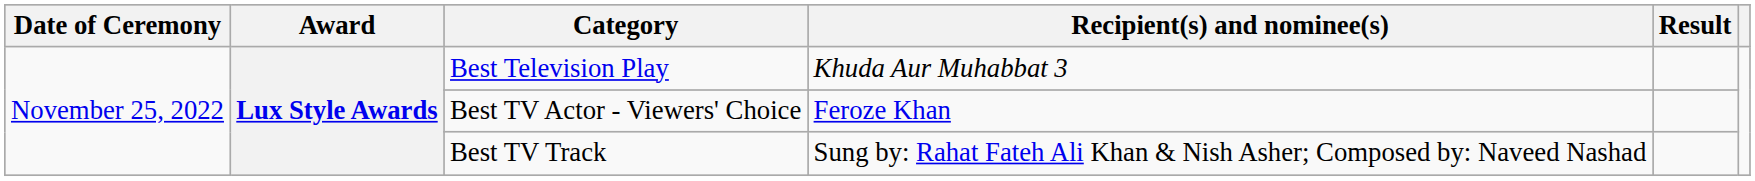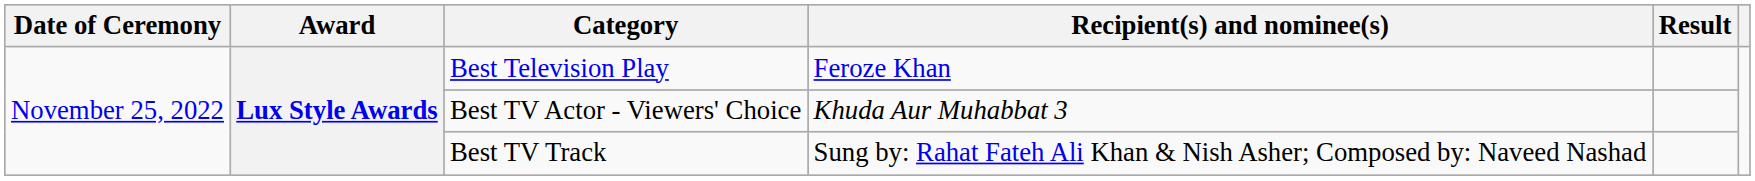 <table class="wikitable plainrowheaders">
 <tr>
 <th>Date of Ceremony</th>
 <th>Award</th>
 <th>Category</th>
 <th>Recipient(s) and nominee(s)</th>
 <th>Result</th>
 <th></th>
 </tr>
 <tr>
 <td rowspan=3><a href='#'>November 25, 2022</a></td>
 <th scope="row" rowspan=3><a href='#'>Lux Style Awards</a></th>
 <td><a href='#'>Best Television Play</a></td>
-<td><em>Khuda Aur Muhabbat 3</em></td>
+<td><a href='#'>Feroze Khan</a></td>
 <td></td>
 <td rowspan=3></td>
 </tr>
 <tr>
 <td>Best TV Actor - Viewers' Choice</td>
-<td><a href='#'>Feroze Khan</a></td>
+<td><em>Khuda Aur Muhabbat 3</em></td>
 <td></td>
 </tr>
 <tr>
 <td>Best TV Track</td>
 <td>Sung by: <a href='#'>Rahat Fateh Ali</a> Khan & Nish Asher; Composed by: Naveed Nashad</td>
 <td></td>
 </tr>
 </table>
